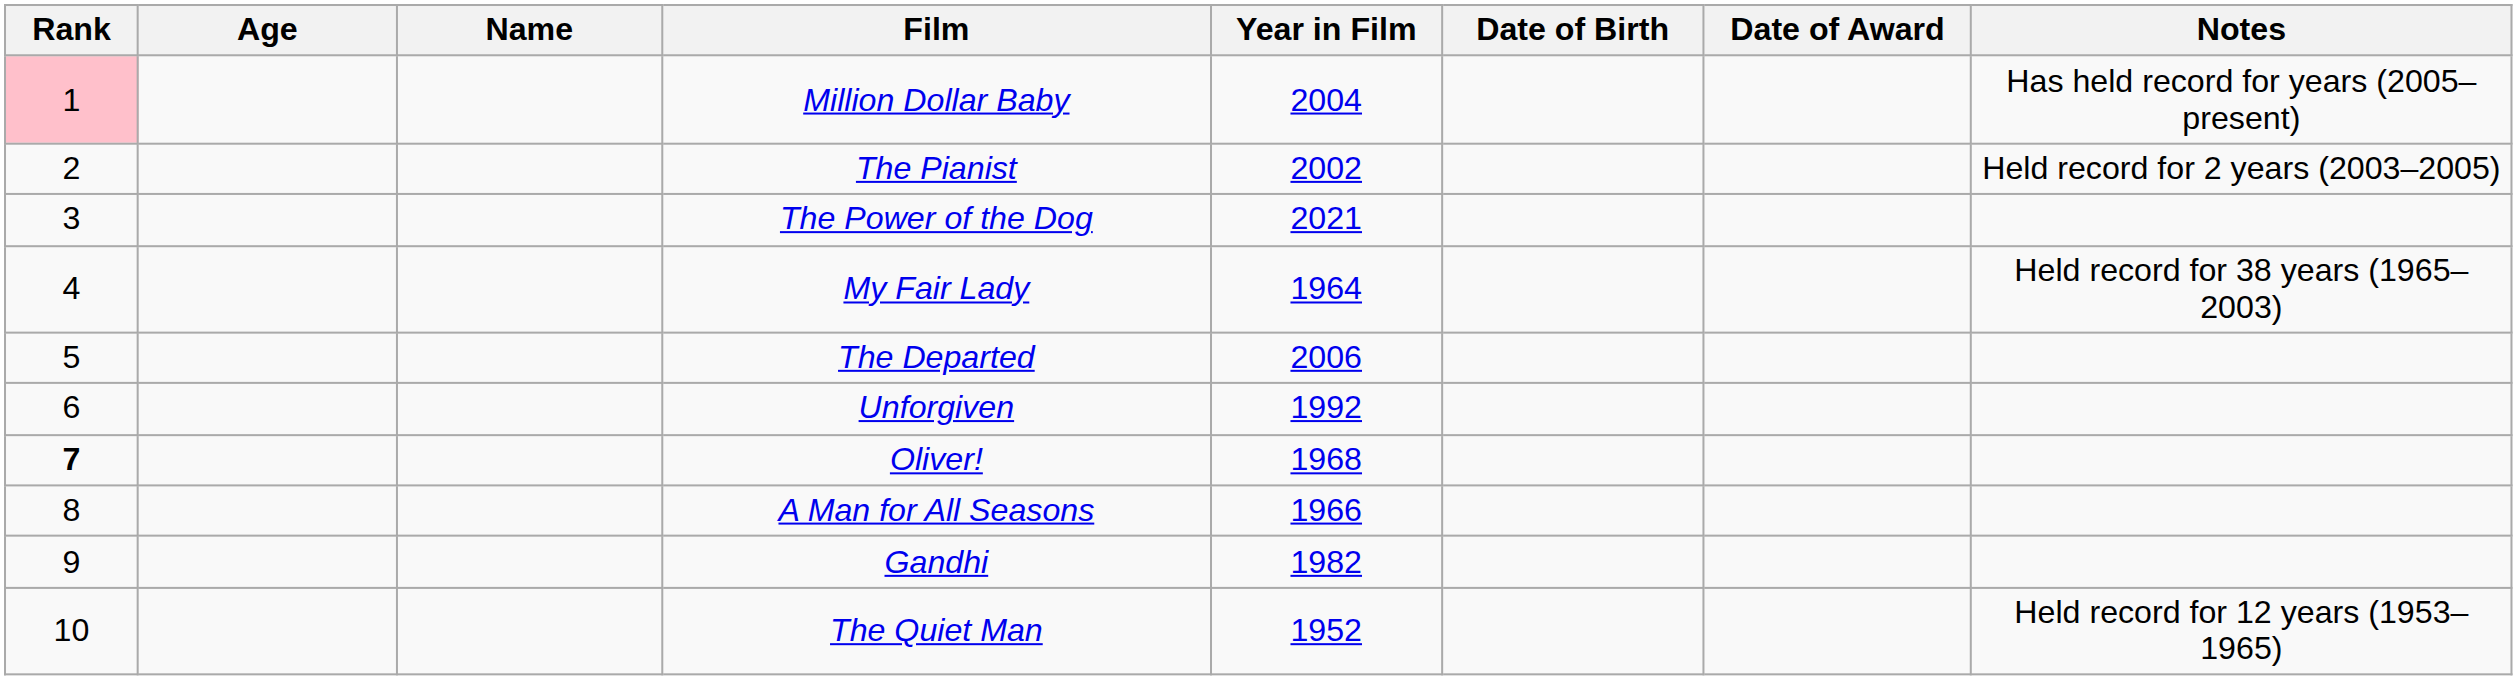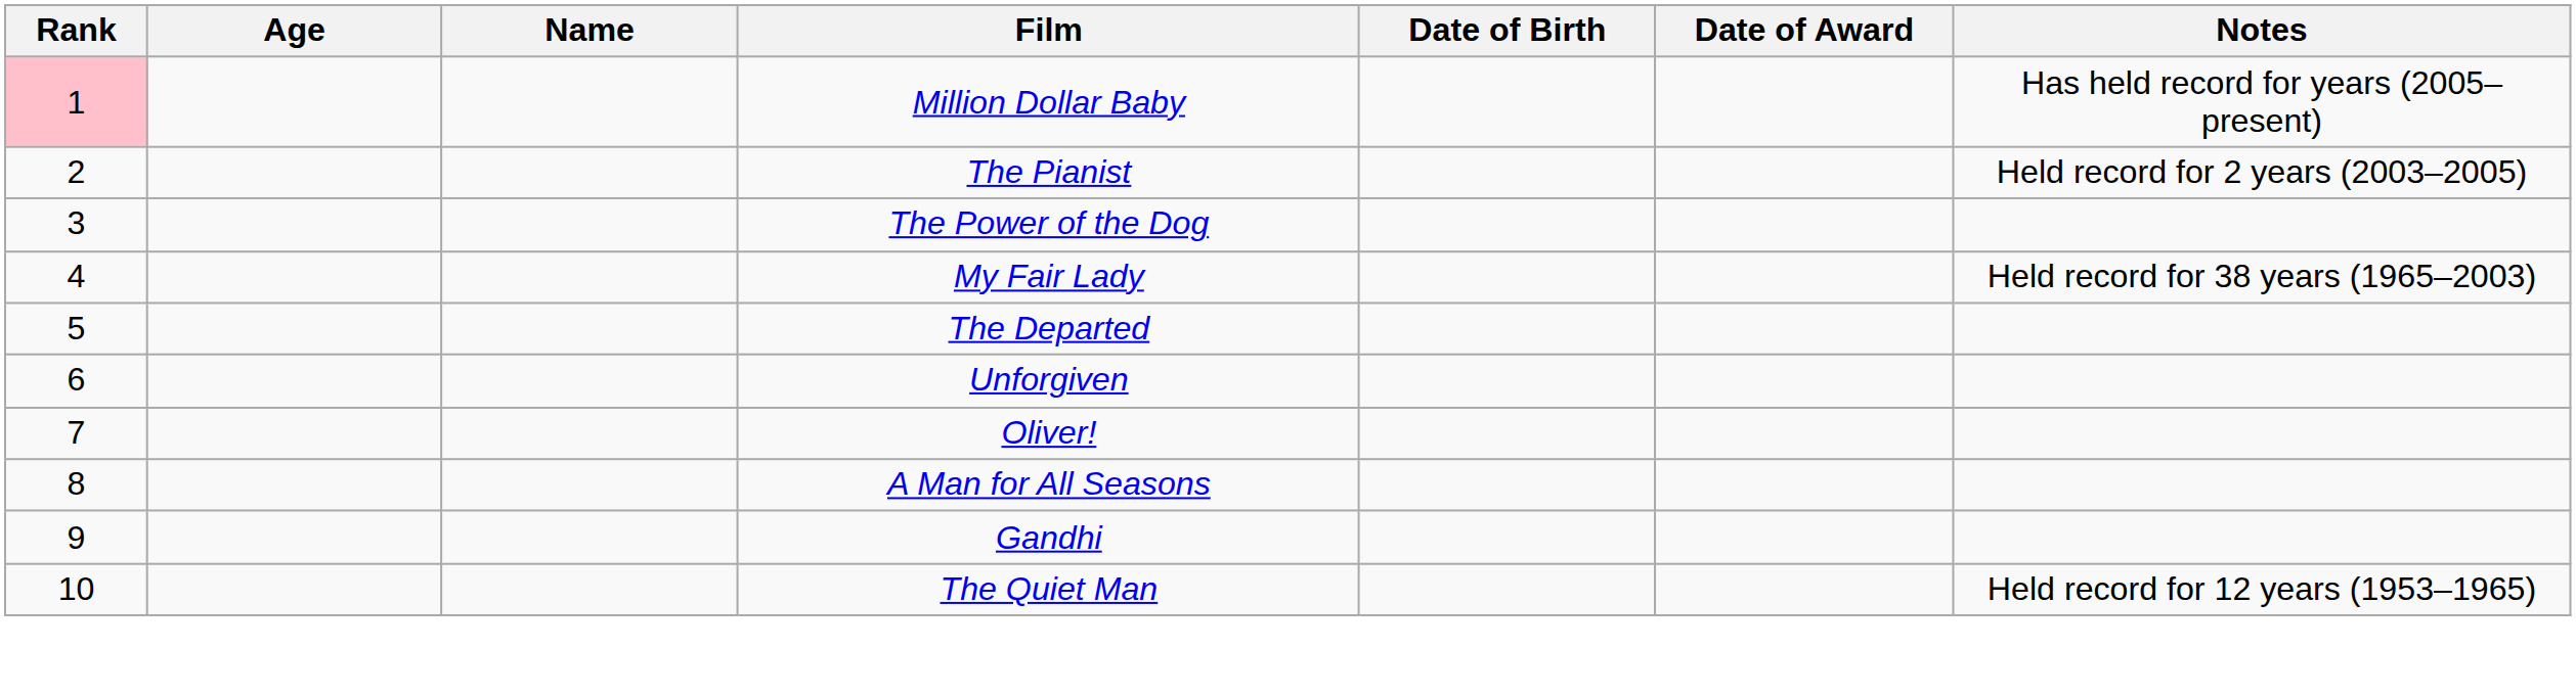 <table class="wikitable sortable" style="text-align: center">
 <tr>
 <th style="width:065px;">Rank</th>
 <th style="width:150px;">Age</th>
 <th style="width:150px;">Name</th>
 <th style="width:325px;">Film</th>
-<th style="width:130px;">Year in Film</th>
 <th style="width:150px;">Date of Birth</th>
 <th style="width:150px;">Date of Award</th>
 <th style="width:325px;">Notes</th>
 </tr>
 <tr>
 <td style="background: pink;">1</td>
 <td></td>
 <td></td>
 <td><em><a href='#'>Million Dollar Baby</a></em></td>
-<td><a href='#'>2004</a></td>
 <td></td>
 <td></td>
 <td>Has held record for  years (2005–present)</td>
 </tr>
 <tr>
 <td>2</td>
 <td></td>
 <td></td>
 <td><em><a href='#'>The Pianist</a></em></td>
-<td><a href='#'>2002</a></td>
 <td></td>
 <td></td>
 <td>Held record for 2 years (2003–2005)</td>
 </tr>
 <tr>
 <td>3</td>
 <td></td>
 <td></td>
 <td><em><a href='#'>The Power of the Dog</a></em></td>
-<td><a href='#'>2021</a></td>
 <td></td>
 <td></td>
 <td></td>
 </tr>
 <tr>
 <td>4</td>
 <td></td>
 <td></td>
 <td><em><a href='#'>My Fair Lady</a></em></td>
-<td><a href='#'>1964</a></td>
 <td></td>
 <td></td>
 <td>Held record for 38 years (1965–2003)</td>
 </tr>
 <tr>
 <td>5</td>
 <td></td>
 <td></td>
 <td><em><a href='#'>The Departed</a></em></td>
-<td><a href='#'>2006</a></td>
 <td></td>
 <td></td>
 <td></td>
 </tr>
 <tr>
 <td>6</td>
 <td></td>
 <td></td>
 <td><em><a href='#'>Unforgiven</a></em></td>
-<td><a href='#'>1992</a></td>
 <td></td>
 <td></td>
 <td></td>
 </tr>
 <tr>
-<td><strong>7</strong></td>
+<td>7</td>
 <td></td>
 <td></td>
 <td><em><a href='#'>Oliver!</a></em></td>
-<td><a href='#'>1968</a></td>
 <td></td>
 <td></td>
 <td></td>
 </tr>
 <tr>
 <td>8</td>
 <td></td>
 <td></td>
 <td><em><a href='#'>A Man for All Seasons</a></em></td>
-<td><a href='#'>1966</a></td>
 <td></td>
 <td></td>
 <td></td>
 </tr>
 <tr>
 <td>9</td>
 <td></td>
 <td></td>
 <td><em><a href='#'>Gandhi</a></em></td>
-<td><a href='#'>1982</a></td>
 <td></td>
 <td></td>
 <td></td>
 </tr>
 <tr>
 <td>10</td>
 <td></td>
 <td></td>
 <td><em><a href='#'>The Quiet Man</a></em></td>
-<td><a href='#'>1952</a></td>
 <td></td>
 <td></td>
 <td>Held record for 12 years (1953–1965)</td>
 </tr>
 </table>
